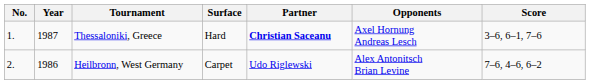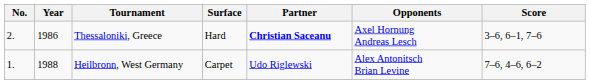 <table class="sortable wikitable" style=font-size:97%>
 <tr>
 <th width=40>No.</th>
 <th width=50>Year</th>
 <th width=200>Tournament</th>
 <th width=60>Surface</th>
 <th width=160>Partner</th>
 <th width=200>Opponents</th>
 <th width=160>Score</th>
 </tr>
 <tr>
-<td>1.</td>
-<td>1987</td>
+<td>2.</td>
+<td>1986</td>
 <td><a href='#'>Thessaloniki</a>, Greece</td>
 <td>Hard</td>
 <td><strong> <a href='#'>Christian Saceanu</a></strong></td>
 <td> <a href='#'>Axel Hornung</a><br> <a href='#'>Andreas Lesch</a></td>
 <td>3–6, 6–1, 7–6</td>
 </tr>
 <tr>
-<td>2.</td>
-<td>1986</td>
+<td>1.</td>
+<td>1988</td>
 <td><a href='#'>Heilbronn</a>, West Germany</td>
 <td>Carpet</td>
 <td> <a href='#'>Udo Riglewski</a></td>
 <td> <a href='#'>Alex Antonitsch</a><br> <a href='#'>Brian Levine</a></td>
 <td>7–6, 4–6, 6–2</td>
 </tr>
 </table>
